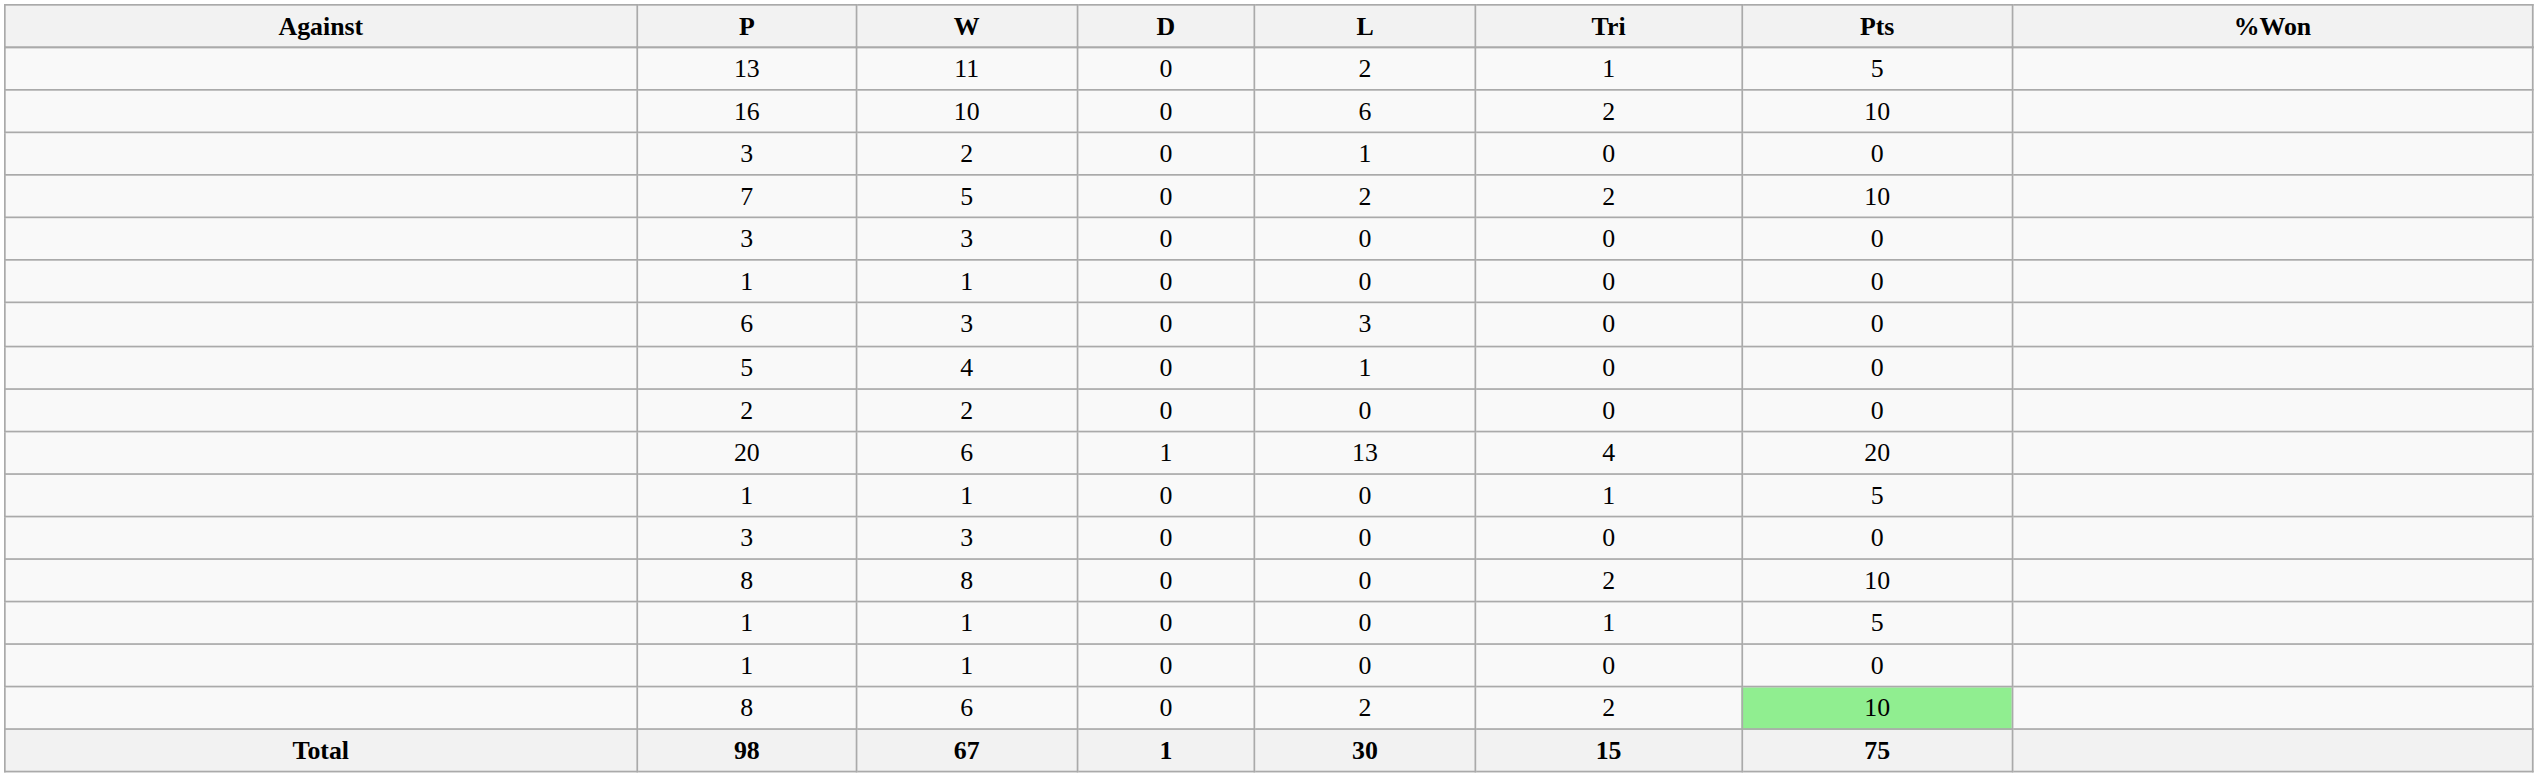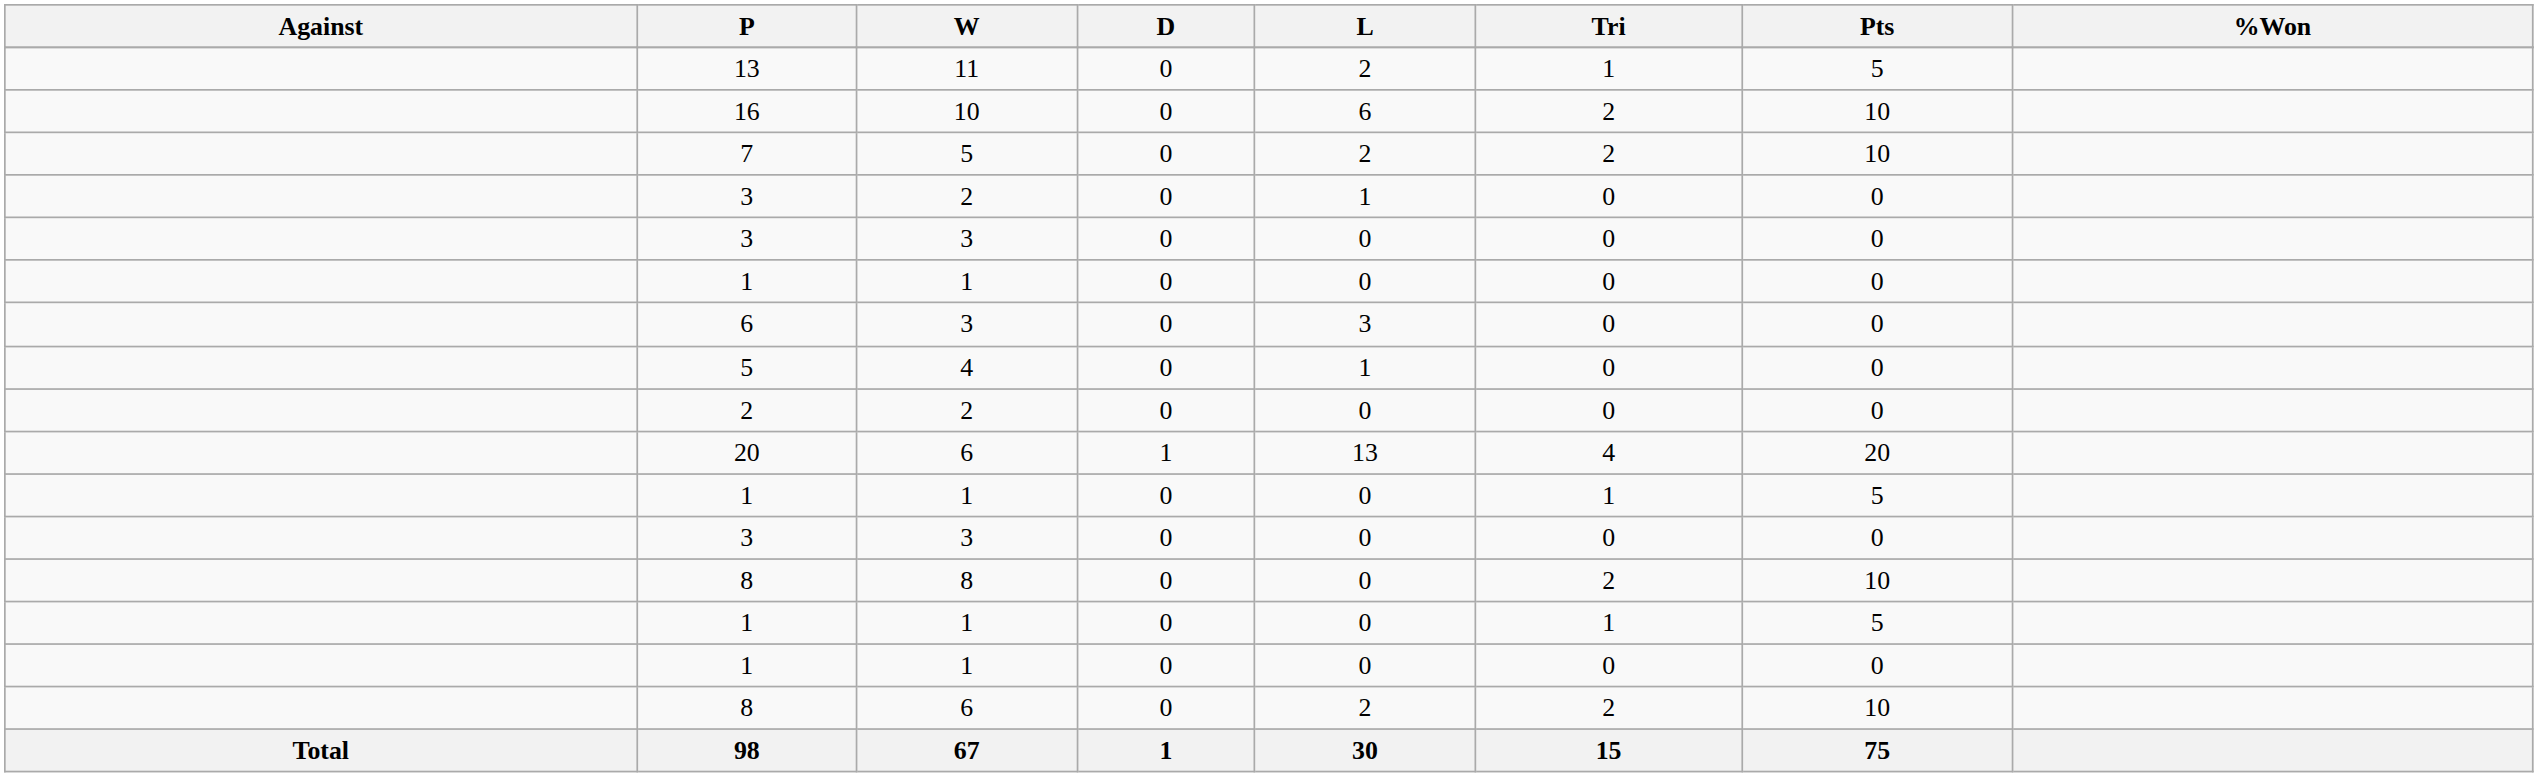 <table class="wikitable sortable"  style="text-align:center; font-size:95%; width:75%;">
 <tr>
 <th style="width:25%;">Against</th>
 <th abbr="Played" style="width:15px;">P</th>
 <th abbr="Won" style="width:10px;">W</th>
 <th abbr="Drawn" style="width:10px;">D</th>
 <th abbr="Lost" style="width:10px;">L</th>
 <th abbr="Tries" style="width:15px;">Tri</th>
 <th abbr="Points" style="width:18px;">Pts</th>
 <th abbr="Won" style="width:18px;">%Won</th>
 </tr>
 <tr bgcolor="#d0ffd0" align="center">
 </tr>
 <tr>
 <td align="left"></td>
 <td>13</td>
 <td>11</td>
 <td>0</td>
 <td>2</td>
 <td>1</td>
 <td>5</td>
 <td></td>
 </tr>
 <tr>
 <td align="left"></td>
 <td>16</td>
 <td>10</td>
 <td>0</td>
 <td>6</td>
 <td>2</td>
 <td>10</td>
 <td></td>
 </tr>
 <tr>
 <td align="left"></td>
+<td>7</td>
+<td>5</td>
+<td>0</td>
+<td>2</td>
+<td>2</td>
+<td>10</td>
+<td></td>
+</tr>
+<tr>
+<td align="left"></td>
 <td>3</td>
 <td>2</td>
 <td>0</td>
 <td>1</td>
 <td>0</td>
 <td>0</td>
-<td></td>
-</tr>
-<tr>
-<td align="left"></td>
-<td>7</td>
-<td>5</td>
-<td>0</td>
-<td>2</td>
-<td>2</td>
-<td>10</td>
 <td></td>
 </tr>
 <tr>
 <td align="left"></td>
 <td>3</td>
 <td>3</td>
 <td>0</td>
 <td>0</td>
 <td>0</td>
 <td>0</td>
 <td></td>
 </tr>
 <tr>
 <td align="left"></td>
 <td>1</td>
 <td>1</td>
 <td>0</td>
 <td>0</td>
 <td>0</td>
 <td>0</td>
 <td></td>
 </tr>
 <tr>
 <td align="left"></td>
 <td>6</td>
 <td>3</td>
 <td>0</td>
 <td>3</td>
 <td>0</td>
 <td>0</td>
 <td></td>
 </tr>
 <tr>
 <td align="left"></td>
 <td>5</td>
 <td>4</td>
 <td>0</td>
 <td>1</td>
 <td>0</td>
 <td>0</td>
 <td></td>
 </tr>
 <tr>
 <td align="left"></td>
 <td>2</td>
 <td>2</td>
 <td>0</td>
 <td>0</td>
 <td>0</td>
 <td>0</td>
 <td></td>
 </tr>
 <tr>
 <td align="left"></td>
 <td>20</td>
 <td>6</td>
 <td>1</td>
 <td>13</td>
 <td>4</td>
 <td>20</td>
 <td></td>
 </tr>
 <tr>
 <td align="left"></td>
 <td>1</td>
 <td>1</td>
 <td>0</td>
 <td>0</td>
 <td>1</td>
 <td>5</td>
 <td></td>
 </tr>
 <tr>
 <td align="left"></td>
 <td>3</td>
 <td>3</td>
 <td>0</td>
 <td>0</td>
 <td>0</td>
 <td>0</td>
 <td></td>
 </tr>
 <tr>
 <td align="left"></td>
 <td>8</td>
 <td>8</td>
 <td>0</td>
 <td>0</td>
 <td>2</td>
 <td>10</td>
 <td></td>
 </tr>
 <tr>
 <td align="left"></td>
 <td>1</td>
 <td>1</td>
 <td>0</td>
 <td>0</td>
 <td>1</td>
 <td>5</td>
 <td></td>
 </tr>
 <tr>
 <td align="left"></td>
 <td>1</td>
 <td>1</td>
 <td>0</td>
 <td>0</td>
 <td>0</td>
 <td>0</td>
 <td></td>
 </tr>
 <tr>
 <td align="left"></td>
 <td>8</td>
 <td>6</td>
 <td>0</td>
 <td>2</td>
 <td>2</td>
-<td style="background: lightgreen;">10</td>
+<td>10</td>
 <td></td>
 </tr>
 <tr>
 <th>Total</th>
 <th>98</th>
 <th>67</th>
 <th>1</th>
 <th>30</th>
 <th>15</th>
 <th>75</th>
 <th></th>
 </tr>
 </table>
